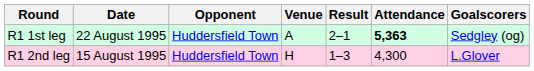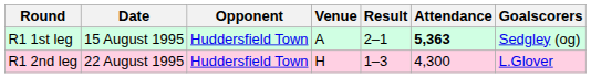 <table class="wikitable">
 <tr>
 <th>Round</th>
 <th>Date</th>
 <th>Opponent</th>
 <th>Venue</th>
 <th>Result</th>
 <th>Attendance</th>
 <th>Goalscorers</th>
 </tr>
 <tr style="background-color: #d0ffe3;">
 <td>R1 1st leg</td>
-<td>22 August 1995</td>
+<td>15 August 1995</td>
 <td><a href='#'>Huddersfield Town</a></td>
 <td>A</td>
 <td>2–1</td>
 <td><strong>5,363</strong></td>
 <td><a href='#'>Sedgley</a> (og)</td>
 </tr>
 <tr style="background-color: #ffd0e3;">
 <td>R1 2nd leg</td>
-<td>15 August 1995</td>
+<td>22 August 1995</td>
 <td><a href='#'>Huddersfield Town</a></td>
 <td>H</td>
 <td>1–3</td>
 <td>4,300</td>
 <td><a href='#'>L.Glover</a></td>
 </tr>
 </table>
